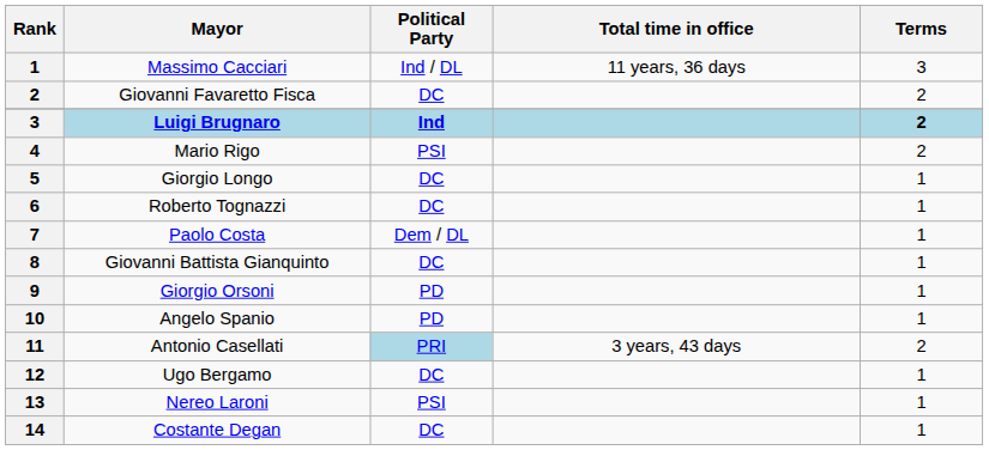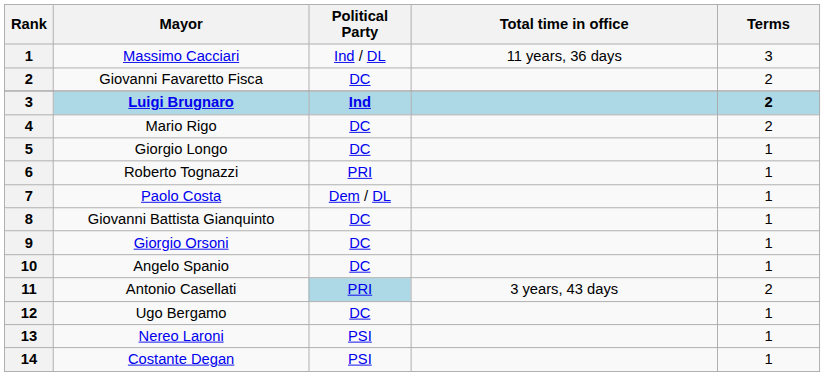 <table class="wikitable" style="text-align:center; width:56%; border:1px #AAAAFF solid">
 <tr>
 <th width=3%>Rank</th>
 <th width=25%>Mayor</th>
 <th width=10%>Political Party</th>
 <th width=30%>Total time in office</th>
 <th width=10%>Terms</th>
 </tr>
 <tr>
 <th>1</th>
 <td><a href='#'>Massimo Cacciari</a></td>
 <td><a href='#'>Ind</a> / <a href='#'>DL</a></td>
 <td>11 years, 36 days</td>
 <td>3</td>
 </tr>
 <tr>
 <th>2</th>
 <td>Giovanni Favaretto Fisca</td>
 <td><a href='#'>DC</a></td>
 <td></td>
 <td>2</td>
 </tr>
 <tr>
 </tr>
 <tr bgcolor="lightblue">
 <th>3</th>
 <td><strong><a href='#'>Luigi Brugnaro</a></strong></td>
 <td><strong><a href='#'>Ind</a></strong></td>
 <td><strong></strong></td>
 <td><strong>2</strong></td>
 </tr>
 <tr>
 <th>4</th>
 <td>Mario Rigo</td>
-<td><a href='#'>PSI</a></td>
+<td><a href='#'>DC</a></td>
 <td></td>
 <td>2</td>
 </tr>
 <tr>
 <th>5</th>
 <td>Giorgio Longo</td>
 <td><a href='#'>DC</a></td>
 <td></td>
 <td>1</td>
 </tr>
 <tr>
 <th>6</th>
 <td>Roberto Tognazzi</td>
-<td><a href='#'>DC</a></td>
+<td><a href='#'>PRI</a></td>
 <td></td>
 <td>1</td>
 </tr>
 <tr>
 <th>7</th>
 <td><a href='#'>Paolo Costa</a></td>
 <td><a href='#'>Dem</a> / <a href='#'>DL</a></td>
 <td></td>
 <td>1</td>
 </tr>
 <tr>
 <th>8</th>
 <td>Giovanni Battista Gianquinto</td>
 <td><a href='#'>DC</a></td>
 <td></td>
 <td>1</td>
 </tr>
 <tr>
 <th>9</th>
 <td><a href='#'>Giorgio Orsoni</a></td>
-<td><a href='#'>PD</a></td>
+<td><a href='#'>DC</a></td>
 <td></td>
 <td>1</td>
 </tr>
 <tr>
 <th>10</th>
 <td>Angelo Spanio</td>
-<td><a href='#'>PD</a></td>
+<td><a href='#'>DC</a></td>
 <td></td>
 <td>1</td>
 </tr>
 <tr>
 <th>11</th>
 <td>Antonio Casellati</td>
 <td style="background: lightblue;"><a href='#'>PRI</a></td>
 <td>3 years, 43 days</td>
 <td>2</td>
 </tr>
 <tr>
 <th>12</th>
 <td>Ugo Bergamo</td>
 <td><a href='#'>DC</a></td>
 <td></td>
 <td>1</td>
 </tr>
 <tr>
 <th>13</th>
 <td><a href='#'>Nereo Laroni</a></td>
 <td><a href='#'>PSI</a></td>
 <td></td>
 <td>1</td>
 </tr>
 <tr>
 <th>14</th>
 <td><a href='#'>Costante Degan</a></td>
-<td><a href='#'>DC</a></td>
+<td><a href='#'>PSI</a></td>
 <td></td>
 <td>1</td>
 </tr>
 </table>
